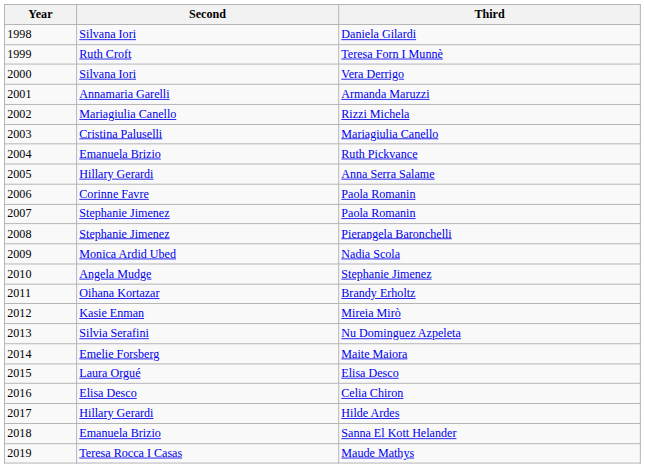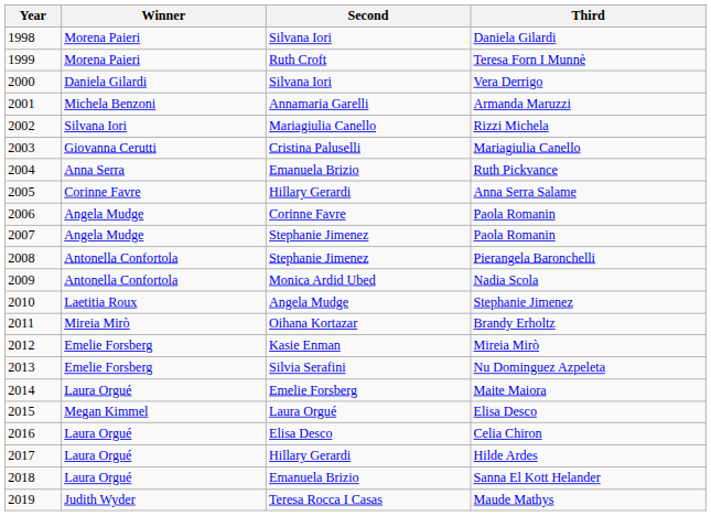 <table class="wikitable" width=60% style="font-size:90%; text-align:keft;">
 <tr>
 <th>Year</th>
+<th>Winner</th>
 <th>Second</th>
 <th>Third</th>
 </tr>
 <tr>
 <td>1998</td>
+<td> <a href='#'>Morena Paieri</a></td>
 <td> <a href='#'>Silvana Iori</a></td>
 <td> <a href='#'>Daniela Gilardi</a></td>
 </tr>
 <tr>
 <td>1999</td>
+<td> <a href='#'>Morena Paieri</a></td>
 <td> <a href='#'>Ruth Croft</a></td>
 <td> <a href='#'>Teresa Forn I Munnè</a></td>
 </tr>
 <tr>
 <td>2000</td>
+<td> <a href='#'>Daniela Gilardi</a></td>
 <td> <a href='#'>Silvana Iori</a></td>
 <td> <a href='#'>Vera Derrigo</a></td>
 </tr>
 <tr>
 <td>2001</td>
+<td> <a href='#'>Michela Benzoni</a></td>
 <td> <a href='#'>Annamaria Garelli</a></td>
 <td> <a href='#'>Armanda Maruzzi</a></td>
 </tr>
 <tr>
 <td>2002</td>
+<td> <a href='#'>Silvana Iori</a></td>
 <td> <a href='#'>Mariagiulia Canello</a></td>
 <td> <a href='#'>Rizzi Michela</a></td>
 </tr>
 <tr>
 <td>2003</td>
+<td> <a href='#'>Giovanna Cerutti</a></td>
 <td> <a href='#'>Cristina Paluselli</a></td>
 <td> <a href='#'>Mariagiulia Canello</a></td>
 </tr>
 <tr>
 <td>2004</td>
+<td> <a href='#'>Anna Serra</a></td>
 <td> <a href='#'>Emanuela Brizio</a></td>
 <td> <a href='#'>Ruth Pickvance</a></td>
 </tr>
 <tr>
 <td>2005</td>
+<td> <a href='#'>Corinne Favre</a></td>
 <td> <a href='#'>Hillary Gerardi</a></td>
 <td> <a href='#'>Anna Serra Salame</a></td>
 </tr>
 <tr>
 <td>2006</td>
+<td> <a href='#'>Angela Mudge</a></td>
 <td> <a href='#'>Corinne Favre</a></td>
 <td> <a href='#'>Paola Romanin</a></td>
 </tr>
 <tr>
 <td>2007</td>
+<td> <a href='#'>Angela Mudge</a></td>
 <td> <a href='#'>Stephanie Jimenez</a></td>
 <td> <a href='#'>Paola Romanin</a></td>
 </tr>
 <tr>
 <td>2008</td>
+<td> <a href='#'>Antonella Confortola</a></td>
 <td> <a href='#'>Stephanie Jimenez</a></td>
 <td> <a href='#'>Pierangela Baronchelli</a></td>
 </tr>
 <tr>
 <td>2009</td>
+<td> <a href='#'>Antonella Confortola</a></td>
 <td> <a href='#'>Monica Ardid Ubed</a></td>
 <td> <a href='#'>Nadia Scola</a></td>
 </tr>
 <tr>
 <td>2010</td>
+<td> <a href='#'>Laetitia Roux</a></td>
 <td> <a href='#'>Angela Mudge</a></td>
 <td> <a href='#'>Stephanie Jimenez</a></td>
 </tr>
 <tr>
 <td>2011</td>
+<td> <a href='#'>Mireia Mirò</a></td>
 <td> <a href='#'>Oihana Kortazar</a></td>
 <td> <a href='#'>Brandy Erholtz</a></td>
 </tr>
 <tr>
 <td>2012</td>
+<td> <a href='#'>Emelie Forsberg</a></td>
 <td> <a href='#'>Kasie Enman</a></td>
 <td> <a href='#'>Mireia Mirò</a></td>
 </tr>
 <tr>
 <td>2013</td>
+<td> <a href='#'>Emelie Forsberg</a></td>
 <td> <a href='#'>Silvia Serafini</a></td>
 <td> <a href='#'>Nu Dominguez Azpeleta</a></td>
 </tr>
 <tr>
 <td>2014</td>
+<td> <a href='#'>Laura Orgué</a></td>
 <td> <a href='#'>Emelie Forsberg</a></td>
 <td> <a href='#'>Maite Maiora</a></td>
 </tr>
 <tr>
 <td>2015</td>
+<td> <a href='#'>Megan Kimmel</a></td>
 <td> <a href='#'>Laura Orgué</a></td>
 <td> <a href='#'>Elisa Desco</a></td>
 </tr>
 <tr>
 <td>2016</td>
+<td> <a href='#'>Laura Orgué</a></td>
 <td> <a href='#'>Elisa Desco</a></td>
 <td> <a href='#'>Celia Chiron</a></td>
 </tr>
 <tr>
 <td>2017</td>
+<td> <a href='#'>Laura Orgué</a></td>
 <td> <a href='#'>Hillary Gerardi</a></td>
 <td> <a href='#'>Hilde Ardes</a></td>
 </tr>
 <tr>
 <td>2018</td>
+<td> <a href='#'>Laura Orgué</a></td>
 <td> <a href='#'>Emanuela Brizio</a></td>
 <td> <a href='#'>Sanna El Kott Helander</a></td>
 </tr>
 <tr>
 <td>2019</td>
+<td> <a href='#'>Judith Wyder</a></td>
 <td> <a href='#'>Teresa Rocca I Casas</a></td>
 <td> <a href='#'>Maude Mathys</a></td>
 </tr>
 </table>
